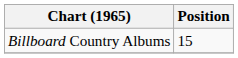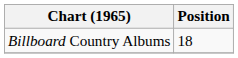 <table class="wikitable">
 <tr>
 <th>Chart (1965)</th>
 <th>Position</th>
 </tr>
 <tr>
 <td><em>Billboard</em> Country Albums</td>
-<td>15</td>
+<td>18</td>
 </tr>
 <tr>
 </tr>
 </table>
